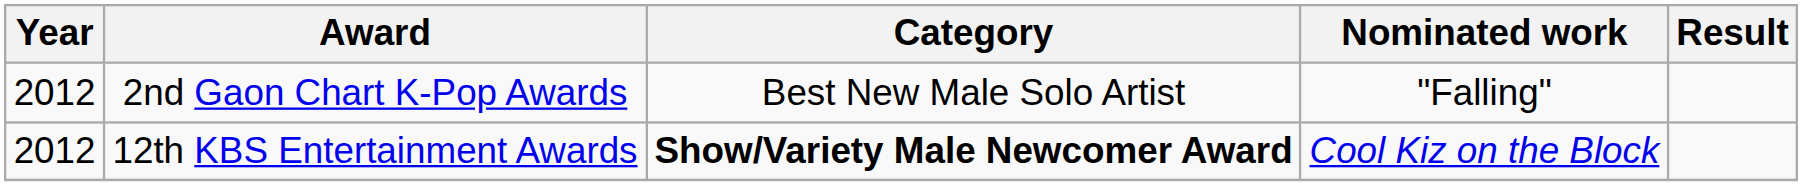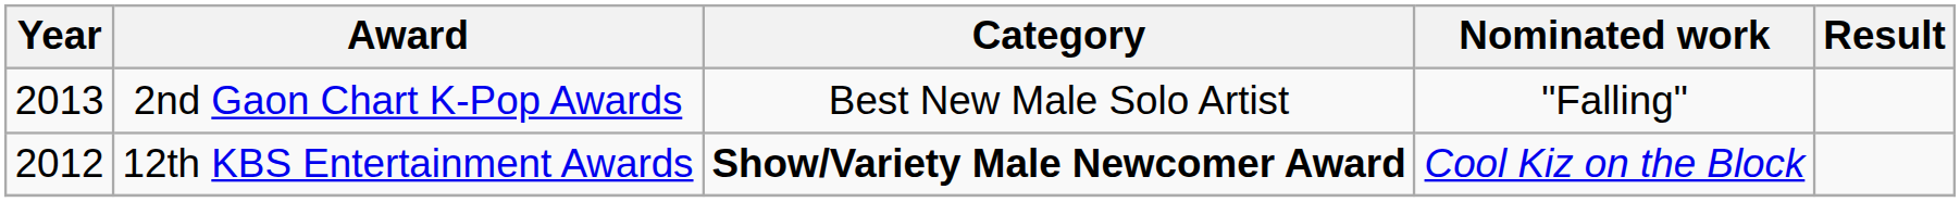 <table class="wikitable sortable" style="text-align:center;">
 <tr>
 <th>Year</th>
 <th>Award</th>
 <th>Category</th>
 <th>Nominated work</th>
 <th>Result</th>
 </tr>
 <tr>
-<td>2012</td>
+<td>2013</td>
 <td>2nd <a href='#'>Gaon Chart K-Pop Awards</a></td>
 <td>Best New Male Solo Artist</td>
 <td>"Falling"</td>
 <td></td>
 </tr>
 <tr>
 <td>2012</td>
 <td>12th <a href='#'>KBS Entertainment Awards</a></td>
 <td><strong>Show/Variety Male Newcomer Award</strong></td>
 <td><em><a href='#'>Cool Kiz on the Block</a></em></td>
 <td></td>
 </tr>
 <tr>
 </tr>
 </table>
